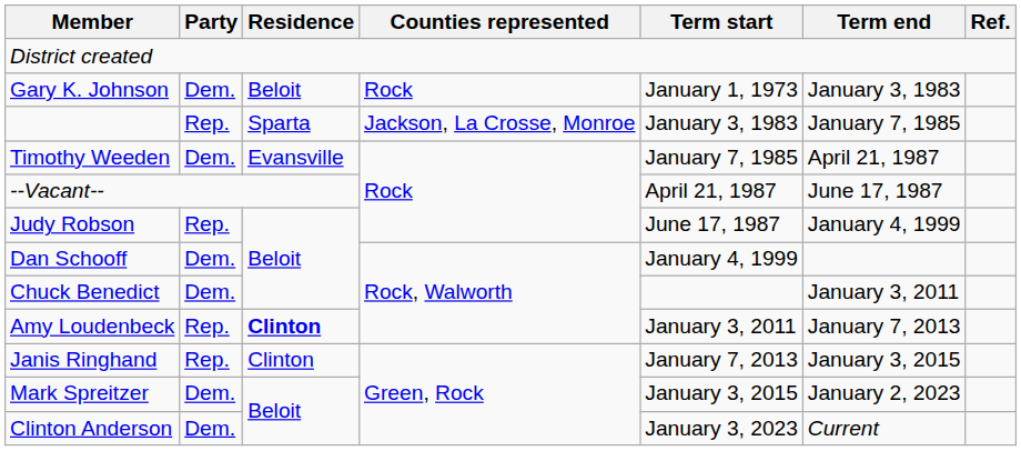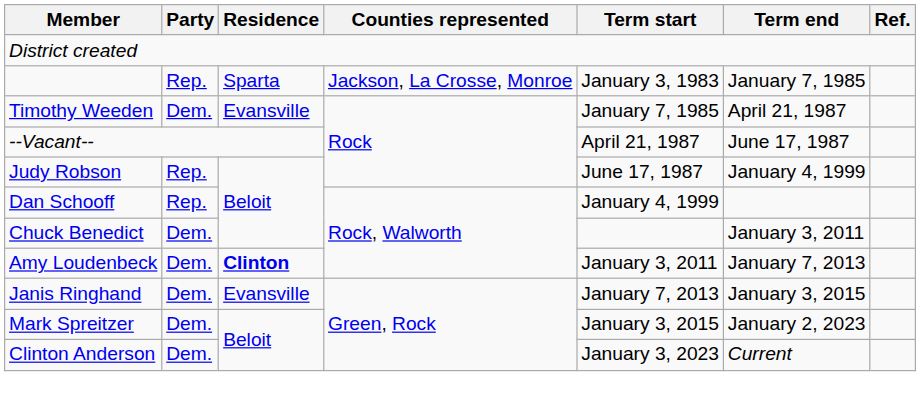 <table class="wikitable">
 <tr>
 <th>Member</th>
 <th>Party</th>
 <th>Residence</th>
 <th>Counties represented</th>
 <th>Term start</th>
 <th>Term end</th>
 <th>Ref.</th>
 </tr>
 <tr>
 <td colspan="7"><em>District created</em></td>
-</tr>
-<tr>
-<td><a href='#'>Gary K. Johnson</a></td>
-<td><a href='#'>Dem.</a></td>
-<td><a href='#'>Beloit</a></td>
-<td><a href='#'>Rock</a></td>
-<td>January 1, 1973</td>
-<td>January 3, 1983</td>
-<td></td>
 </tr>
 <tr>
 <td></td>
 <td><a href='#'>Rep.</a></td>
 <td><a href='#'>Sparta</a></td>
 <td><a href='#'>Jackson</a>, <a href='#'>La Crosse</a>, <a href='#'>Monroe</a></td>
 <td>January 3, 1983</td>
 <td>January 7, 1985</td>
 <td></td>
 </tr>
 <tr>
 <td><a href='#'>Timothy Weeden</a></td>
 <td><a href='#'>Dem.</a></td>
 <td><a href='#'>Evansville</a></td>
 <td rowspan="3"><a href='#'>Rock</a></td>
 <td>January 7, 1985</td>
 <td>April 21, 1987</td>
 <td></td>
 </tr>
 <tr>
 <td colspan="3"><em>--Vacant--</em></td>
 <td>April 21, 1987</td>
 <td>June 17, 1987</td>
 <td></td>
 </tr>
 <tr>
 <td><a href='#'>Judy Robson</a></td>
 <td><a href='#'>Rep.</a></td>
 <td rowspan="3"><a href='#'>Beloit</a></td>
 <td>June 17, 1987</td>
 <td>January 4, 1999</td>
 <td></td>
 </tr>
 <tr>
 <td><a href='#'>Dan Schooff</a></td>
-<td><a href='#'>Dem.</a></td>
+<td><a href='#'>Rep.</a></td>
 <td rowspan="3"><a href='#'>Rock</a>, <a href='#'>Walworth</a></td>
 <td>January 4, 1999</td>
 <td></td>
 <td></td>
 </tr>
 <tr>
 <td><a href='#'>Chuck Benedict</a></td>
 <td><a href='#'>Dem.</a></td>
 <td></td>
 <td>January 3, 2011</td>
 <td></td>
 </tr>
 <tr>
 <td><a href='#'>Amy Loudenbeck</a></td>
-<td><a href='#'>Rep.</a></td>
+<td><a href='#'>Dem.</a></td>
 <td><strong><a href='#'>Clinton</a></strong></td>
 <td>January 3, 2011</td>
 <td>January 7, 2013</td>
 <td></td>
 </tr>
 <tr>
 <td><a href='#'>Janis Ringhand</a></td>
-<td><a href='#'>Rep.</a></td>
-<td><a href='#'>Clinton</a></td>
+<td><a href='#'>Dem.</a></td>
+<td><a href='#'>Evansville</a></td>
 <td rowspan="3"><a href='#'>Green</a>, <a href='#'>Rock</a></td>
 <td>January 7, 2013</td>
 <td>January 3, 2015</td>
 <td></td>
 </tr>
 <tr>
 <td><a href='#'>Mark Spreitzer</a></td>
 <td><a href='#'>Dem.</a></td>
 <td rowspan="2"><a href='#'>Beloit</a></td>
 <td>January 3, 2015</td>
 <td>January 2, 2023</td>
 <td></td>
 </tr>
 <tr>
 <td><a href='#'>Clinton Anderson</a></td>
 <td><a href='#'>Dem.</a></td>
 <td>January 3, 2023</td>
 <td><em>Current</em></td>
 <td></td>
 </tr>
 </table>
